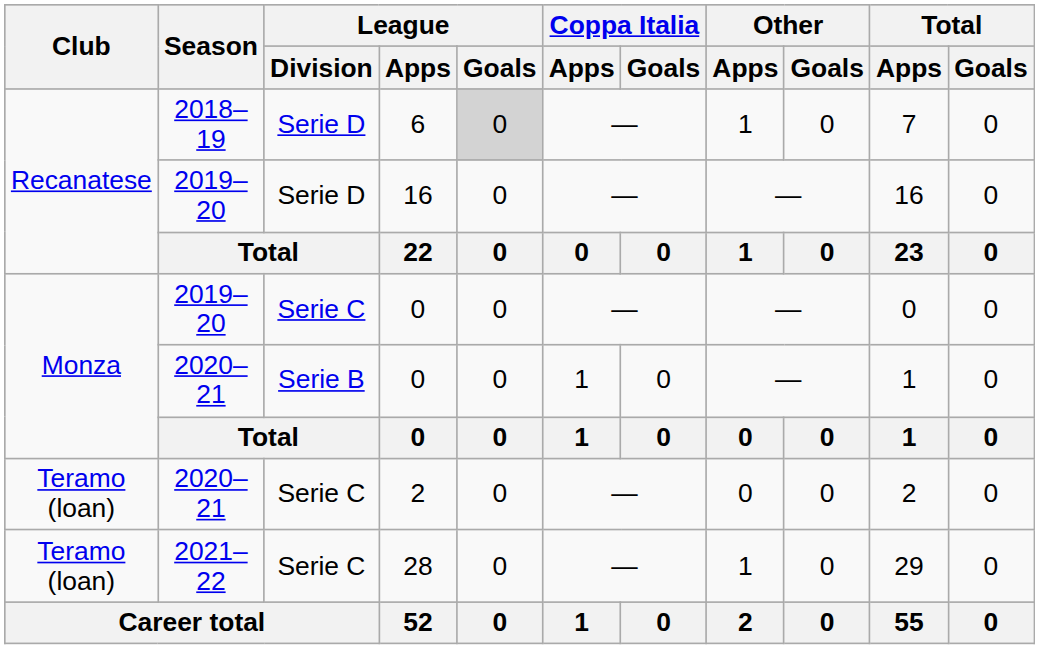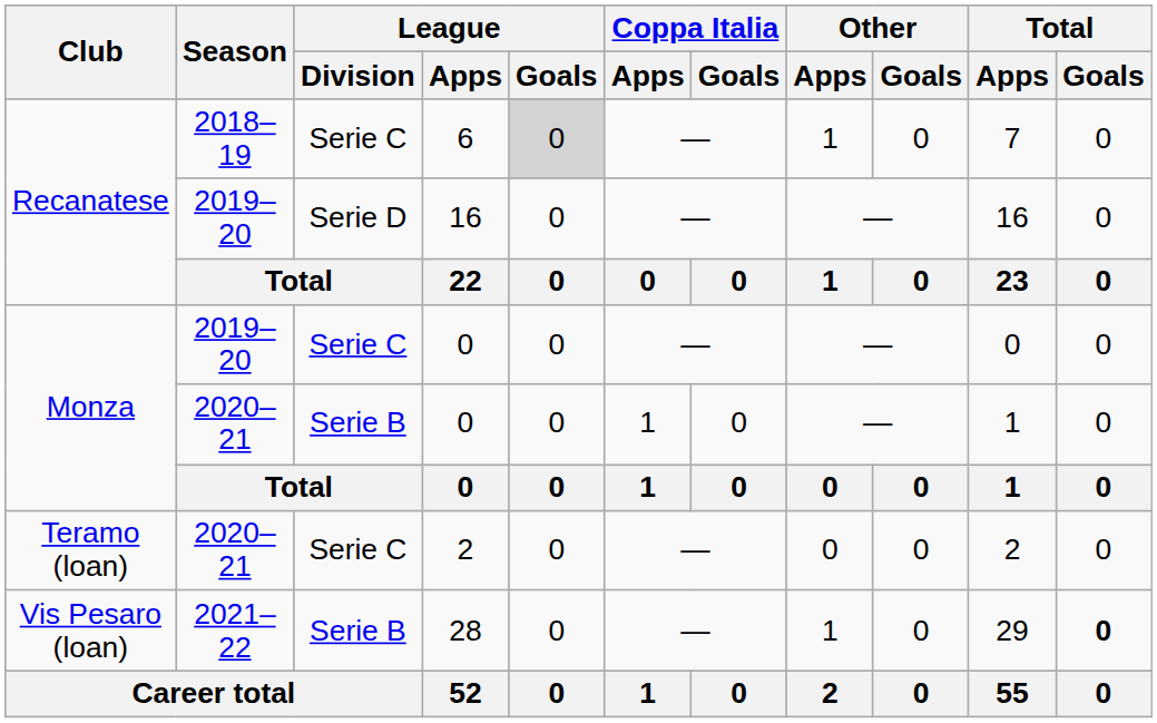 <table class="wikitable" style="text-align:center">
 <tr>
 <th rowspan="2">Club</th>
 <th rowspan="2">Season</th>
 <th colspan="3">League</th>
 <th colspan="2"><a href='#'>Coppa Italia</a></th>
 <th colspan="2">Other</th>
 <th colspan="2">Total</th>
 </tr>
 <tr>
 <th>Division</th>
 <th>Apps</th>
 <th>Goals</th>
 <th>Apps</th>
 <th>Goals</th>
 <th>Apps</th>
 <th>Goals</th>
 <th>Apps</th>
 <th>Goals</th>
 </tr>
 <tr>
 <td rowspan="3"><a href='#'>Recanatese</a></td>
 <td><a href='#'>2018–19</a></td>
-<td><a href='#'>Serie D</a></td>
+<td>Serie C</td>
 <td>6</td>
 <td style="background: lightgrey;">0</td>
 <td colspan="2">—</td>
 <td>1</td>
 <td>0</td>
 <td>7</td>
 <td>0</td>
 </tr>
 <tr>
 <td><a href='#'>2019–20</a></td>
 <td>Serie D</td>
 <td>16</td>
 <td>0</td>
 <td colspan="2">—</td>
 <td colspan="2">—</td>
 <td>16</td>
 <td>0</td>
 </tr>
 <tr>
 <th colspan="2">Total</th>
 <th>22</th>
 <th>0</th>
 <th>0</th>
 <th>0</th>
 <th>1</th>
 <th>0</th>
 <th>23</th>
 <th>0</th>
 </tr>
 <tr>
 <td rowspan="3"><a href='#'>Monza</a></td>
 <td><a href='#'>2019–20</a></td>
 <td><a href='#'>Serie C</a></td>
 <td>0</td>
 <td>0</td>
 <td colspan="2">—</td>
 <td colspan="2">—</td>
 <td>0</td>
 <td>0</td>
 </tr>
 <tr>
 <td><a href='#'>2020–21</a></td>
 <td><a href='#'>Serie B</a></td>
 <td>0</td>
 <td>0</td>
 <td>1</td>
 <td>0</td>
 <td colspan="2">—</td>
 <td>1</td>
 <td>0</td>
 </tr>
 <tr>
 <th colspan="2">Total</th>
 <th>0</th>
 <th>0</th>
 <th>1</th>
 <th>0</th>
 <th>0</th>
 <th>0</th>
 <th>1</th>
 <th>0</th>
 </tr>
 <tr>
 <td><a href='#'>Teramo</a> (loan)</td>
 <td><a href='#'>2020–21</a></td>
 <td>Serie C</td>
 <td>2</td>
 <td>0</td>
 <td colspan="2">—</td>
 <td>0</td>
 <td>0</td>
 <td>2</td>
 <td>0</td>
 </tr>
 <tr>
-<td><a href='#'>Teramo</a> (loan)</td>
+<td><a href='#'>Vis Pesaro</a> (loan)</td>
 <td><a href='#'>2021–22</a></td>
-<td>Serie C</td>
+<td><a href='#'>Serie B</a></td>
 <td>28</td>
 <td>0</td>
 <td colspan="2">—</td>
 <td>1</td>
 <td>0</td>
 <td>29</td>
-<td>0</td>
+<td><strong>0</strong></td>
 </tr>
 <tr>
 <th colspan="3">Career total</th>
 <th>52</th>
 <th>0</th>
 <th>1</th>
 <th>0</th>
 <th>2</th>
 <th>0</th>
 <th>55</th>
 <th>0</th>
 </tr>
 </table>
